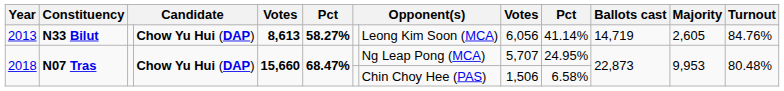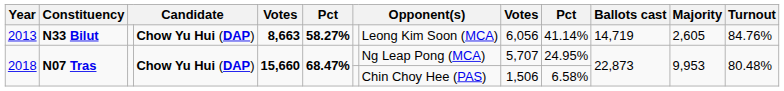 <table class="wikitable" style="margin:0.5em ; font-size:95%">
 <tr>
 <th>Year</th>
 <th>Constituency</th>
 <th colspan=2>Candidate</th>
 <th>Votes</th>
 <th>Pct</th>
 <th colspan=2>Opponent(s)</th>
 <th>Votes</th>
 <th>Pct</th>
 <th>Ballots cast</th>
 <th>Majority</th>
 <th>Turnout</th>
 </tr>
 <tr>
 <td><a href='#'>2013</a></td>
 <td><strong>N33 <a href='#'>Bilut</a></strong></td>
 <td></td>
 <td><strong>Chow Yu Hui</strong> (<a href='#'><strong>DAP</strong></a>)</td>
-<td align="right"><strong>8,613</strong></td>
+<td align="right"><strong>8,663</strong></td>
 <td><strong>58.27%</strong></td>
 <td></td>
 <td>Leong Kim Soon (<a href='#'>MCA</a>)</td>
 <td align="right">6,056</td>
 <td>41.14%</td>
 <td>14,719</td>
 <td>2,605</td>
 <td>84.76%</td>
 </tr>
 <tr>
 <td rowspan=2><a href='#'>2018</a></td>
 <td rowspan=2><strong>N07 <a href='#'>Tras</a></strong></td>
 <td rowspan="2" ></td>
 <td rowspan=2><strong>Chow Yu Hui</strong> (<a href='#'><strong>DAP</strong></a>)</td>
 <td rowspan=2 align="right"><strong>15,660</strong></td>
 <td rowspan=2><strong>68.47%</strong></td>
 <td></td>
 <td>Ng Leap Pong (<a href='#'>MCA</a>)</td>
 <td align="right">5,707</td>
 <td>24.95%</td>
 <td rowspan=2>22,873</td>
 <td rowspan=2>9,953</td>
 <td rowspan=2>80.48%</td>
 </tr>
 <tr>
 <td></td>
 <td>Chin Choy Hee (<a href='#'>PAS</a>)</td>
 <td align="right">1,506</td>
 <td align="right">6.58%</td>
 </tr>
 </table>
